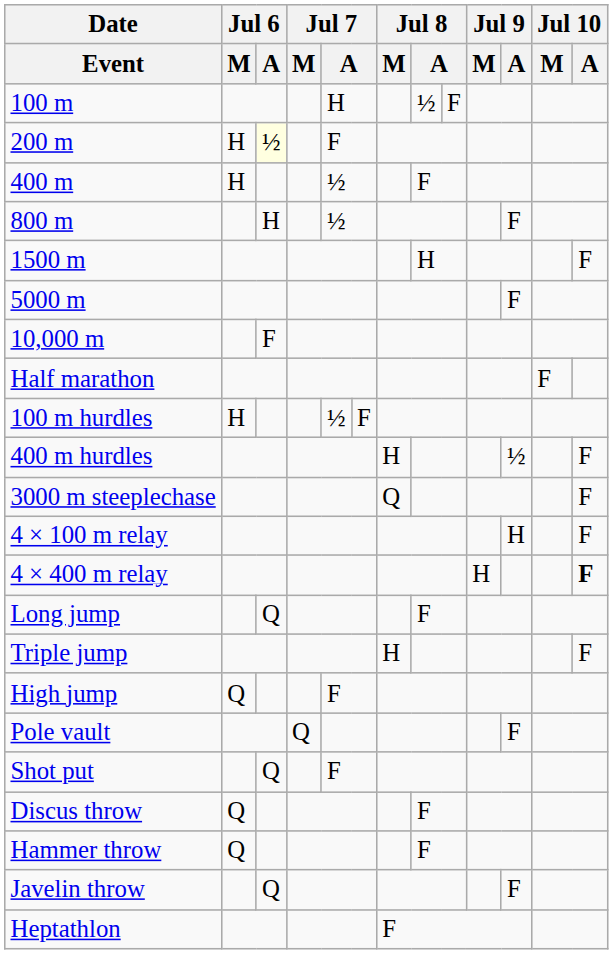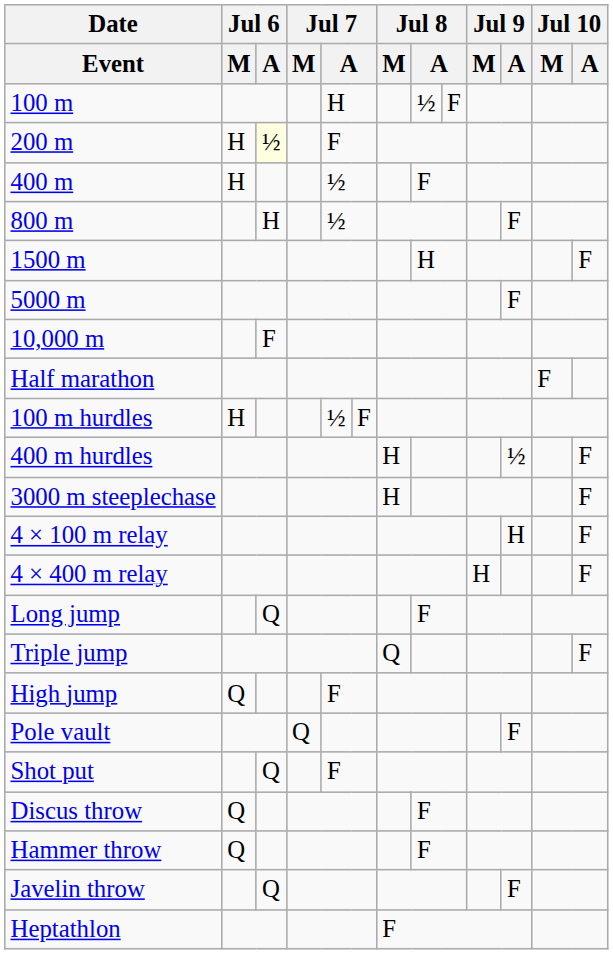 <table class="wikitable athletics-schedule">
 <tr>
 <th>Date</th>
 <th colspan="2">Jul 6</th>
 <th colspan="3">Jul 7</th>
 <th colspan="3">Jul 8</th>
 <th colspan="3">Jul 9</th>
 <th colspan="2">Jul 10</th>
 </tr>
 <tr>
 <th>Event</th>
 <th>M</th>
 <th>A</th>
 <th>M</th>
 <th colspan="2">A</th>
 <th>M</th>
 <th colspan="2">A</th>
 <th>M</th>
 <th colspan="2">A</th>
 <th>M</th>
 <th>A</th>
 </tr>
 <tr>
 <td class="event"><a href='#'>100 m</a></td>
 <td colspan="2"></td>
 <td></td>
 <td colspan="2" class="heats">H</td>
 <td></td>
 <td class="semifinals">½</td>
 <td class="final">F</td>
 <td colspan="3"></td>
 <td colspan="2"></td>
 </tr>
 <tr>
 <td class="event"><a href='#'>200 m</a></td>
 <td class="heats">H</td>
 <td class="semifinals" style="background: lightyellow;">½</td>
 <td></td>
 <td colspan="2" class="final">F</td>
 <td colspan="3"></td>
 <td colspan="3"></td>
 <td colspan="2"></td>
 </tr>
 <tr>
 <td class="event"><a href='#'>400 m</a></td>
 <td class="heats">H</td>
 <td></td>
 <td></td>
 <td colspan="2" class="semifinals">½</td>
 <td></td>
 <td colspan="2" class="final">F</td>
 <td colspan="3"></td>
 <td colspan="2"></td>
 </tr>
 <tr>
 <td class="event"><a href='#'>800 m</a></td>
 <td></td>
 <td class="heats">H</td>
 <td></td>
 <td colspan="2" class="semifinals">½</td>
 <td colspan="3"></td>
 <td></td>
 <td colspan="2" class="final">F</td>
 <td colspan="2"></td>
 </tr>
 <tr>
 <td class="event"><a href='#'>1500 m</a></td>
 <td colspan="2"></td>
 <td colspan="3"></td>
 <td></td>
 <td colspan="2" class="heats">H</td>
 <td colspan="3"></td>
 <td></td>
 <td class="final">F</td>
 </tr>
 <tr>
 <td class="event"><a href='#'>5000 m</a></td>
 <td colspan="2"></td>
 <td colspan="3"></td>
 <td colspan="3"></td>
 <td></td>
 <td colspan="2" class="final">F</td>
 <td colspan="2"></td>
 </tr>
 <tr>
 <td class="event"><a href='#'>10,000 m</a></td>
 <td></td>
 <td class="final">F</td>
 <td colspan="3"></td>
 <td colspan="3"></td>
 <td colspan="3"></td>
 <td colspan="2"></td>
 </tr>
 <tr>
 <td class="event"><a href='#'>Half marathon</a></td>
 <td colspan="2"></td>
 <td colspan="3"></td>
 <td colspan="3"></td>
 <td colspan="3"></td>
 <td class="final">F</td>
 <td></td>
 </tr>
 <tr>
 <td class="event"><a href='#'>100 m hurdles</a></td>
 <td class="heats">H</td>
 <td></td>
 <td></td>
 <td class="semifinals">½</td>
 <td class="final">F</td>
 <td colspan="3"></td>
 <td colspan="3"></td>
 <td colspan="2"></td>
 </tr>
 <tr>
 <td class="event"><a href='#'>400 m hurdles</a></td>
 <td colspan="2"></td>
 <td colspan="3"></td>
 <td class="heats">H</td>
 <td colspan="2"></td>
 <td></td>
 <td colspan="2" class="semifinals">½</td>
 <td></td>
 <td class="final">F</td>
 </tr>
 <tr>
 <td class="event"><a href='#'>3000 m steeplechase</a></td>
 <td colspan="2"></td>
 <td colspan="3"></td>
-<td class="qualifiers">Q</td>
+<td class="heats">H</td>
 <td colspan="2"></td>
 <td colspan="3"></td>
 <td></td>
 <td class="final">F</td>
 </tr>
 <tr>
 <td class="event"><a href='#'>4 × 100 m relay</a></td>
 <td colspan="2"></td>
 <td colspan="3"></td>
 <td colspan="3"></td>
 <td></td>
 <td colspan="2" class="heats">H</td>
 <td></td>
 <td class="final">F</td>
 </tr>
 <tr>
 <td class="event"><a href='#'>4 × 400 m relay</a></td>
 <td colspan="2"></td>
 <td colspan="3"></td>
 <td colspan="3"></td>
 <td class="heats">H</td>
 <td colspan="2"></td>
 <td></td>
-<td class="final"><strong>F</strong></td>
+<td class="final">F</td>
 </tr>
 <tr>
 <td class="event"><a href='#'>Long jump</a></td>
 <td></td>
 <td class="qualifiers">Q</td>
 <td colspan="3"></td>
 <td></td>
 <td class="final" colspan="2">F</td>
 <td colspan="3"></td>
 <td colspan="2"></td>
 </tr>
 <tr>
 <td class="event"><a href='#'>Triple jump</a></td>
 <td colspan="2"></td>
 <td colspan="3"></td>
-<td class="heats">H</td>
+<td class="qualifiers">Q</td>
 <td colspan="2"></td>
 <td colspan="3"></td>
 <td></td>
 <td class="final">F</td>
 </tr>
 <tr>
 <td class="event"><a href='#'>High jump</a></td>
 <td class="qualifiers">Q</td>
 <td></td>
 <td></td>
 <td colspan="2" class="final">F</td>
 <td colspan="3"></td>
 <td colspan="3"></td>
 <td colspan="2"></td>
 </tr>
 <tr>
 <td class="event"><a href='#'>Pole vault</a></td>
 <td colspan="2"></td>
 <td class="qualifiers">Q</td>
 <td colspan="2"></td>
 <td colspan="3"></td>
 <td></td>
 <td colspan="2" class="final">F</td>
 <td colspan="2"></td>
 </tr>
 <tr>
 <td class="event"><a href='#'>Shot put</a></td>
 <td></td>
 <td class="qualifiers">Q</td>
 <td></td>
 <td colspan="2" class="final">F</td>
 <td colspan="3"></td>
 <td colspan="3"></td>
 <td colspan="2"></td>
 </tr>
 <tr>
 <td class="event"><a href='#'>Discus throw</a></td>
 <td class="qualifiers">Q</td>
 <td></td>
 <td colspan="3"></td>
 <td></td>
 <td colspan="2" class="final">F</td>
 <td colspan="3"></td>
 <td colspan="2"></td>
 </tr>
 <tr>
 <td class="event"><a href='#'>Hammer throw</a></td>
 <td class="qualifiers">Q</td>
 <td></td>
 <td colspan="3"></td>
 <td></td>
 <td colspan="2" class="final">F</td>
 <td colspan="3"></td>
 <td colspan="2"></td>
 </tr>
 <tr>
 <td class="event"><a href='#'>Javelin throw</a></td>
 <td></td>
 <td class="qualifiers">Q</td>
 <td colspan="3"></td>
 <td colspan="3"></td>
 <td></td>
 <td colspan="2" class="final">F</td>
 <td colspan="2"></td>
 </tr>
 <tr>
 <td class="event"><a href='#'>Heptathlon</a></td>
 <td colspan="2"></td>
 <td colspan="3"></td>
 <td class="final" colspan="6">F</td>
 <td colspan="2"></td>
 </tr>
 </table>
